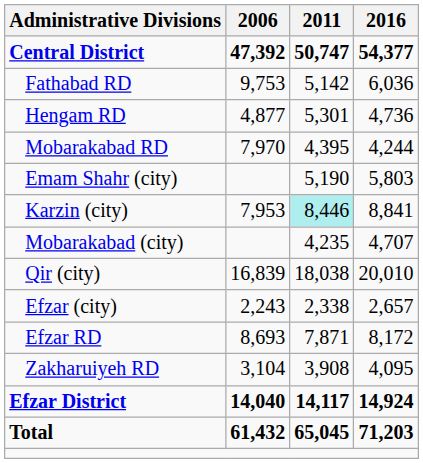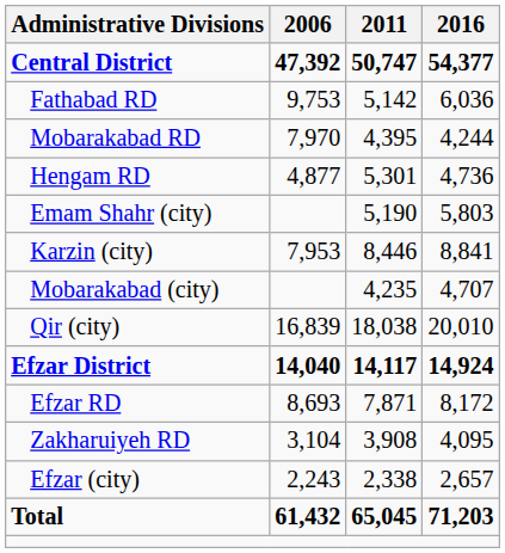 <table class="wikitable">
 <tr>
 <th>Administrative Divisions</th>
 <th>2006</th>
 <th>2011</th>
 <th>2016</th>
 </tr>
 <tr>
 <td><strong><a href='#'>Central District</a></strong></td>
 <td style="text-align: right;"><strong>47,392</strong></td>
 <td style="text-align: right;"><strong>50,747</strong></td>
 <td style="text-align: right;"><strong>54,377</strong></td>
 </tr>
 <tr>
 <td style="padding-left: 1em;"><a href='#'>Fathabad RD</a></td>
 <td style="text-align: right;">9,753</td>
 <td style="text-align: right;">5,142</td>
 <td style="text-align: right;">6,036</td>
 </tr>
 <tr>
+<td style="padding-left: 1em;"><a href='#'>Mobarakabad RD</a></td>
+<td style="text-align: right;">7,970</td>
+<td style="text-align: right;">4,395</td>
+<td style="text-align: right;">4,244</td>
+</tr>
+<tr>
 <td style="padding-left: 1em;"><a href='#'>Hengam RD</a></td>
 <td style="text-align: right;">4,877</td>
 <td style="text-align: right;">5,301</td>
 <td style="text-align: right;">4,736</td>
-</tr>
-<tr>
-<td style="padding-left: 1em;"><a href='#'>Mobarakabad RD</a></td>
-<td style="text-align: right;">7,970</td>
-<td style="text-align: right;">4,395</td>
-<td style="text-align: right;">4,244</td>
 </tr>
 <tr>
 <td style="padding-left: 1em;"><a href='#'>Emam Shahr</a> (city)</td>
 <td style="text-align: right;"></td>
 <td style="text-align: right;">5,190</td>
 <td style="text-align: right;">5,803</td>
 </tr>
 <tr>
 <td style="padding-left: 1em;"><a href='#'>Karzin</a> (city)</td>
 <td style="text-align: right;">7,953</td>
-<td style="background: paleturquoise; text-align: right;">8,446</td>
+<td style="text-align: right;">8,446</td>
 <td style="text-align: right;">8,841</td>
 </tr>
 <tr>
 <td style="padding-left: 1em;"><a href='#'>Mobarakabad</a> (city)</td>
 <td style="text-align: right;"></td>
 <td style="text-align: right;">4,235</td>
 <td style="text-align: right;">4,707</td>
 </tr>
 <tr>
 <td style="padding-left: 1em;"><a href='#'>Qir</a> (city)</td>
 <td style="text-align: right;">16,839</td>
 <td style="text-align: right;">18,038</td>
 <td style="text-align: right;">20,010</td>
 </tr>
 <tr>
-<td style="padding-left: 1em;"><a href='#'>Efzar</a> (city)</td>
-<td style="text-align: right;">2,243</td>
-<td style="text-align: right;">2,338</td>
-<td style="text-align: right;">2,657</td>
+<td><strong><a href='#'>Efzar District</a></strong></td>
+<td style="text-align: right;"><strong>14,040</strong></td>
+<td style="text-align: right;"><strong>14,117</strong></td>
+<td style="text-align: right;"><strong>14,924</strong></td>
 </tr>
 <tr>
 <td style="padding-left: 1em;"><a href='#'>Efzar RD</a></td>
 <td style="text-align: right;">8,693</td>
 <td style="text-align: right;">7,871</td>
 <td style="text-align: right;">8,172</td>
 </tr>
 <tr>
 <td style="padding-left: 1em;"><a href='#'>Zakharuiyeh RD</a></td>
 <td style="text-align: right;">3,104</td>
 <td style="text-align: right;">3,908</td>
 <td style="text-align: right;">4,095</td>
 </tr>
 <tr>
-<td><strong><a href='#'>Efzar District</a></strong></td>
-<td style="text-align: right;"><strong>14,040</strong></td>
-<td style="text-align: right;"><strong>14,117</strong></td>
-<td style="text-align: right;"><strong>14,924</strong></td>
+<td style="padding-left: 1em;"><a href='#'>Efzar</a> (city)</td>
+<td style="text-align: right;">2,243</td>
+<td style="text-align: right;">2,338</td>
+<td style="text-align: right;">2,657</td>
 </tr>
 <tr>
 <td><strong>Total</strong></td>
 <td style="text-align: right;"><strong>61,432</strong></td>
 <td style="text-align: right;"><strong>65,045</strong></td>
 <td style="text-align: right;"><strong>71,203</strong></td>
 </tr>
 <tr>
 <td colspan=4></td>
 </tr>
 </table>
